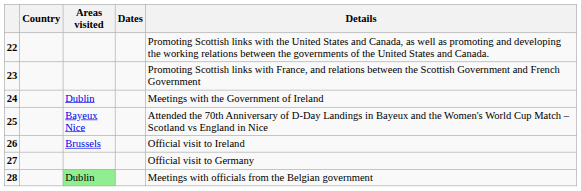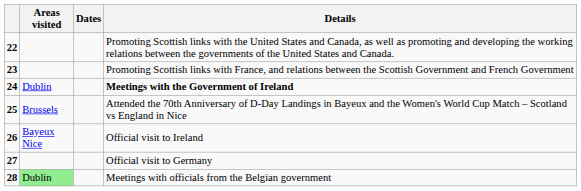 <table class="wikitable sortable">
 <tr>
 <th></th>
-<th>Country</th>
 <th>Areas visited</th>
 <th>Dates</th>
 <th class="unsortable">Details</th>
 </tr>
 <tr>
 <td rowspan=1><strong>22</strong></td>
-<td> <br> </td>
 <td></td>
 <td></td>
 <td>Promoting Scottish links with the United States and Canada, as well as promoting and developing the working relations between the governments of the United States and Canada.</td>
 </tr>
 <tr>
 <td rowspan=1><strong>23</strong></td>
 <td></td>
 <td></td>
-<td></td>
 <td>Promoting Scottish links with France, and relations between the Scottish Government and French Government</td>
 </tr>
 <tr>
 <td rowspan=1><strong>24</strong></td>
-<td></td>
 <td><a href='#'>Dublin</a></td>
 <td></td>
-<td>Meetings with the Government of Ireland</td>
+<td><strong>Meetings with the Government of Ireland</strong></td>
 </tr>
 <tr>
 <td rowspan=1><strong>25</strong></td>
-<td></td>
-<td><a href='#'>Bayeux</a> <br> <a href='#'>Nice</a></td>
+<td><a href='#'>Brussels</a></td>
 <td></td>
 <td>Attended the 70th Anniversary of D-Day Landings in Bayeux and the Women's World Cup Match – Scotland vs England in Nice</td>
 </tr>
 <tr>
 <td rowspan=1><strong>26</strong></td>
-<td></td>
-<td><a href='#'>Brussels</a></td>
+<td><a href='#'>Bayeux</a> <br> <a href='#'>Nice</a></td>
 <td></td>
 <td>Official visit to Ireland</td>
 </tr>
 <tr>
 <td rowspan=1><strong>27</strong></td>
 <td></td>
 <td></td>
-<td></td>
 <td>Official visit to Germany</td>
 </tr>
 <tr>
 <td rowspan=1><strong>28</strong></td>
-<td></td>
 <td style="background: lightgreen;">Dublin</td>
 <td></td>
 <td>Meetings with officials from the Belgian government</td>
 </tr>
 </table>
